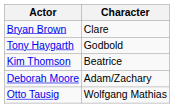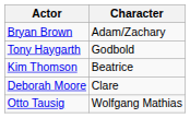 <table class="wikitable">
 <tr>
 <th>Actor</th>
 <th>Character</th>
 </tr>
 <tr>
 <td><a href='#'>Bryan Brown</a></td>
-<td>Clare</td>
+<td>Adam/Zachary</td>
 </tr>
 <tr>
 <td><a href='#'>Tony Haygarth</a></td>
 <td>Godbold</td>
 </tr>
 <tr>
 <td><a href='#'>Kim Thomson</a></td>
 <td>Beatrice</td>
 </tr>
 <tr>
 <td><a href='#'>Deborah Moore</a></td>
-<td>Adam/Zachary</td>
+<td>Clare</td>
 </tr>
 <tr>
 <td><a href='#'>Otto Tausig</a></td>
 <td>Wolfgang Mathias</td>
 </tr>
 </table>
